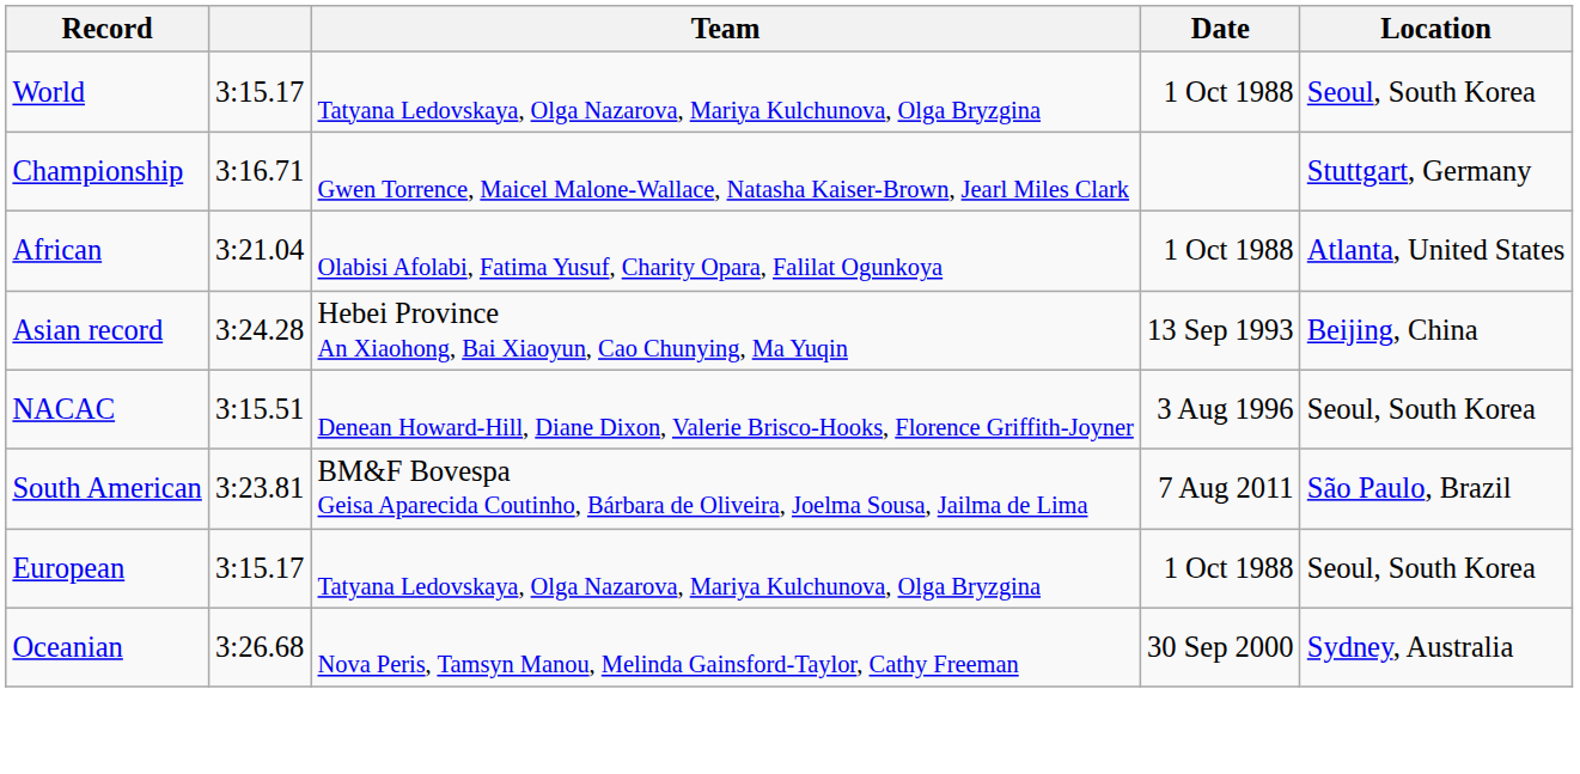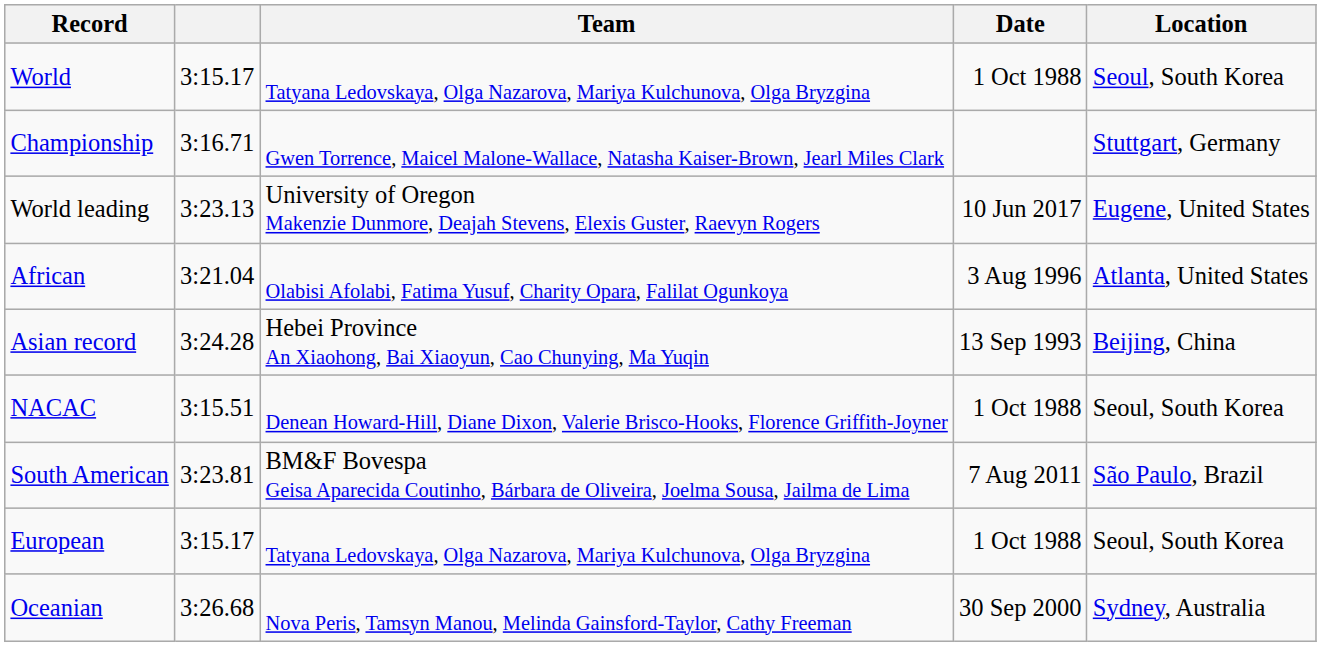 <table class="wikitable">
 <tr>
 <th>Record</th>
 <th></th>
 <th>Team</th>
 <th>Date</th>
 <th>Location</th>
 </tr>
 <tr>
 <td><a href='#'>World</a></td>
 <td>3:15.17</td>
 <td><br><small><a href='#'>Tatyana Ledovskaya</a>, <a href='#'>Olga Nazarova</a>, <a href='#'>Mariya Kulchunova</a>, <a href='#'>Olga Bryzgina</a></small></td>
 <td align=right>1 Oct 1988</td>
 <td><a href='#'>Seoul</a>, South Korea</td>
 </tr>
 <tr>
 <td><a href='#'>Championship</a></td>
 <td>3:16.71</td>
 <td><br><small><a href='#'>Gwen Torrence</a>, <a href='#'>Maicel Malone-Wallace</a>, <a href='#'>Natasha Kaiser-Brown</a>, <a href='#'>Jearl Miles Clark</a></small></td>
 <td align=right></td>
 <td><a href='#'>Stuttgart</a>, Germany</td>
 </tr>
 <tr>
+<td>World leading</td>
+<td>3:23.13</td>
+<td> University of Oregon<br><small><a href='#'>Makenzie Dunmore</a>, <a href='#'>Deajah Stevens</a>, <a href='#'>Elexis Guster</a>, <a href='#'>Raevyn Rogers</a></small></td>
+<td align=right>10 Jun 2017</td>
+<td><a href='#'>Eugene</a>, United States</td>
+</tr>
+<tr>
 <td><a href='#'>African</a></td>
 <td>3:21.04</td>
 <td><br><small><a href='#'>Olabisi Afolabi</a>, <a href='#'>Fatima Yusuf</a>, <a href='#'>Charity Opara</a>, <a href='#'>Falilat Ogunkoya</a></small></td>
-<td align=right>1 Oct 1988</td>
+<td align=right>3 Aug 1996</td>
 <td><a href='#'>Atlanta</a>, United States</td>
 </tr>
 <tr>
 <td><a href='#'>Asian record</a></td>
 <td>3:24.28</td>
 <td> Hebei Province<br><small><a href='#'>An Xiaohong</a>, <a href='#'>Bai Xiaoyun</a>, <a href='#'>Cao Chunying</a>, <a href='#'>Ma Yuqin</a></small></td>
 <td align=right>13 Sep 1993</td>
 <td><a href='#'>Beijing</a>, China</td>
 </tr>
 <tr>
 <td><a href='#'>NACAC</a></td>
 <td>3:15.51</td>
 <td><br><small><a href='#'>Denean Howard-Hill</a>, <a href='#'>Diane Dixon</a>, <a href='#'>Valerie Brisco-Hooks</a>, <a href='#'>Florence Griffith-Joyner</a></small></td>
-<td align=right>3 Aug 1996</td>
+<td align=right>1 Oct 1988</td>
 <td>Seoul, South Korea</td>
 </tr>
 <tr>
 <td><a href='#'>South American</a></td>
 <td>3:23.81</td>
 <td> BM&F Bovespa<br><small><a href='#'>Geisa Aparecida Coutinho</a>, <a href='#'>Bárbara de Oliveira</a>, <a href='#'>Joelma Sousa</a>, <a href='#'>Jailma de Lima</a></small></td>
 <td align=right>7 Aug 2011</td>
 <td><a href='#'>São Paulo</a>, Brazil</td>
 </tr>
 <tr>
 <td><a href='#'>European</a></td>
 <td>3:15.17</td>
 <td><br><small><a href='#'>Tatyana Ledovskaya</a>, <a href='#'>Olga Nazarova</a>, <a href='#'>Mariya Kulchunova</a>, <a href='#'>Olga Bryzgina</a></small></td>
 <td align=right>1 Oct 1988</td>
 <td>Seoul, South Korea</td>
 </tr>
 <tr>
 <td><a href='#'>Oceanian</a></td>
 <td>3:26.68</td>
 <td><br><small><a href='#'>Nova Peris</a>, <a href='#'>Tamsyn Manou</a>, <a href='#'>Melinda Gainsford-Taylor</a>, <a href='#'>Cathy Freeman</a></small></td>
 <td align=right>30 Sep 2000</td>
 <td><a href='#'>Sydney</a>, Australia</td>
 </tr>
 </table>
